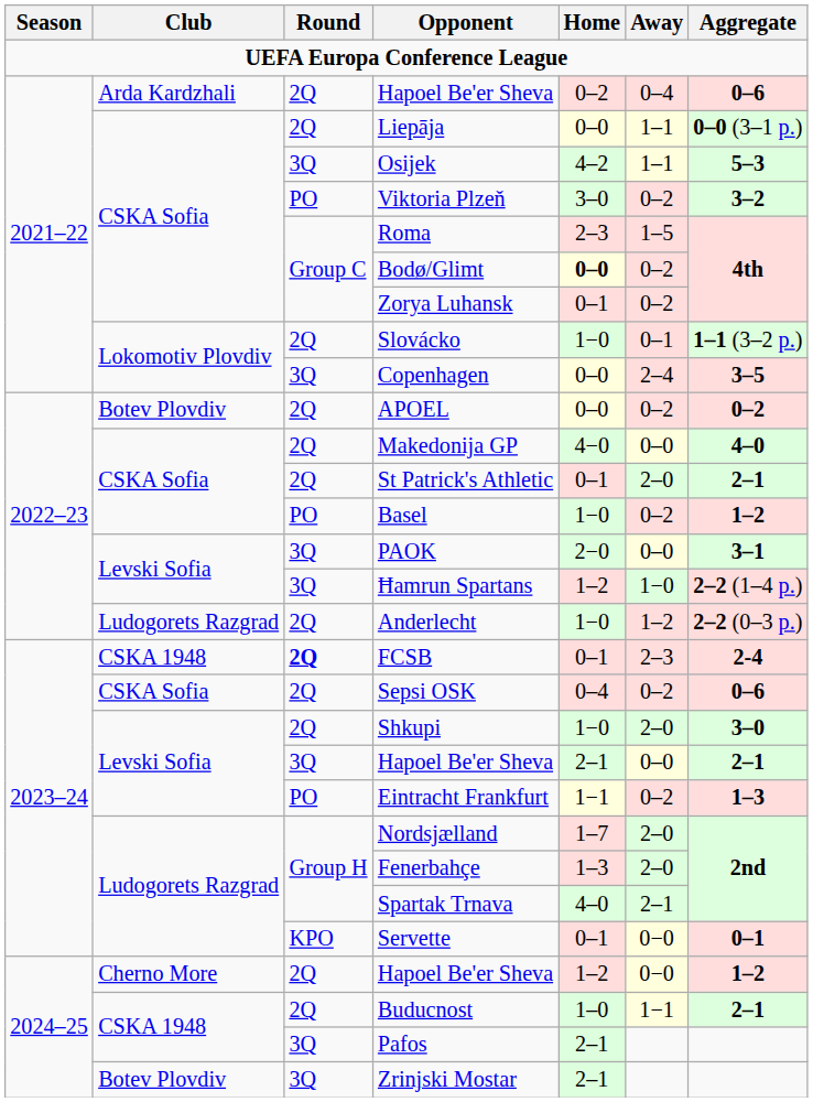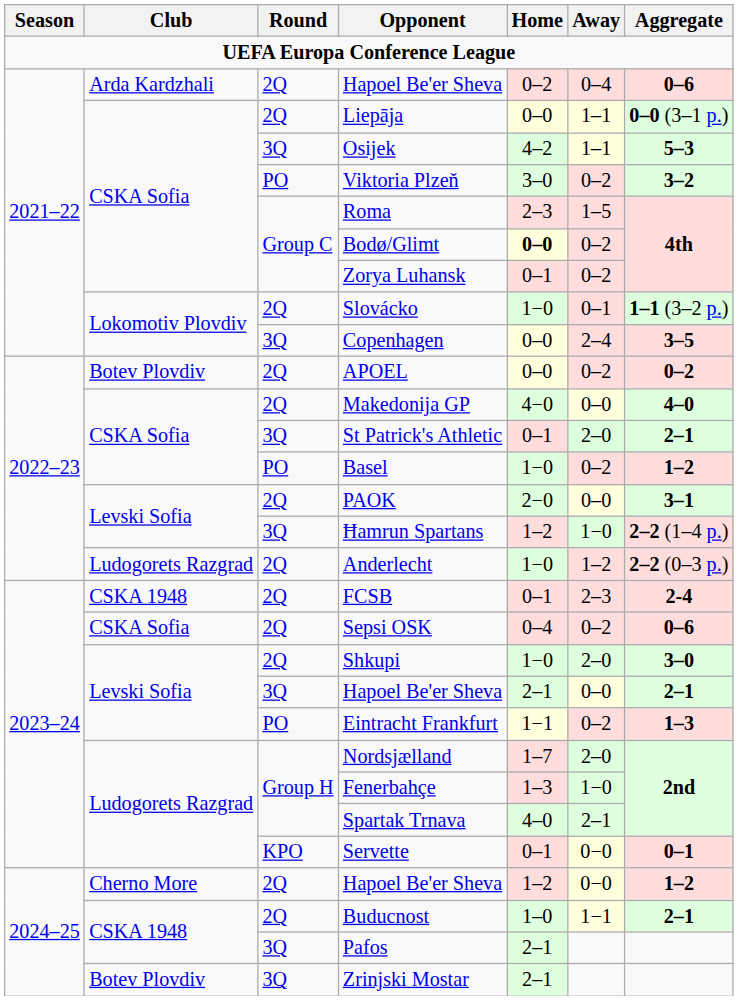 <table class="wikitable" style="text-align:left">
 <tr>
 <th>Season</th>
 <th>Club</th>
 <th>Round</th>
 <th>Opponent</th>
 <th>Home</th>
 <th>Away</th>
 <th>Aggregate</th>
 </tr>
 <tr>
 <td colspan="7" align="center"><strong>UEFA Europa Conference League</strong></td>
 </tr>
 <tr>
 <td rowspan="9"><a href='#'>2021–22</a></td>
 <td rowspan="1"><a href='#'>Arda Kardzhali</a></td>
 <td><a href='#'>2Q</a></td>
 <td> <a href='#'>Hapoel Be'er Sheva</a></td>
 <td bgcolor="#ffdddd" style="text-align:center;">0–2</td>
 <td bgcolor="#ffdddd" style="text-align:center;">0–4</td>
 <td bgcolor="#ffdddd" style="text-align:center;"><strong>0–6</strong></td>
 </tr>
 <tr>
 <td rowspan="6"><a href='#'>CSKA Sofia</a></td>
 <td><a href='#'>2Q</a></td>
 <td> <a href='#'>Liepāja</a></td>
 <td bgcolor="#ffffdd" style="text-align:center;">0–0</td>
 <td bgcolor="#ffffdd" style="text-align:center;">1–1</td>
 <td bgcolor="#ddffdd" style="text-align:center;"><strong>0–0</strong> (3–1 <a href='#'>p.</a>)</td>
 </tr>
 <tr>
 <td><a href='#'>3Q</a></td>
 <td> <a href='#'>Osijek</a></td>
 <td bgcolor="#ddffdd" style="text-align:center;">4–2</td>
 <td bgcolor="#ffffdd" style="text-align:center;">1–1</td>
 <td bgcolor="#ddffdd" style="text-align:center;"><strong>5–3</strong></td>
 </tr>
 <tr>
 <td><a href='#'>PO</a></td>
 <td> <a href='#'>Viktoria Plzeň</a></td>
 <td bgcolor="#ddffdd" style="text-align:center;">3–0</td>
 <td bgcolor="#ffdddd" style="text-align:center;">0–2</td>
 <td bgcolor="#ddffdd" style="text-align:center;"><strong>3–2</strong> </td>
 </tr>
 <tr>
 <td rowspan="3"><a href='#'>Group C</a></td>
 <td> <a href='#'>Roma</a></td>
 <td bgcolor="#ffdddd" style="text-align:center;">2–3</td>
 <td bgcolor="#ffdddd" style="text-align:center;">1–5</td>
 <td rowspan="3" align="center" bgcolor="#ffdddd" style="text-align:center;"><strong>4th</strong></td>
 </tr>
 <tr>
 <td> <a href='#'>Bodø/Glimt</a></td>
 <td bgcolor="#ffffdd" style="text-align:center;"><strong>0–0</strong></td>
 <td bgcolor="#ffdddd" style="text-align:center;">0–2</td>
 </tr>
 <tr>
 <td> <a href='#'>Zorya Luhansk</a></td>
 <td bgcolor="#ffdddd" style="text-align:center;">0–1</td>
 <td bgcolor="#ffdddd" style="text-align:center;">0–2</td>
 </tr>
 <tr>
 <td rowspan="2"><a href='#'>Lokomotiv Plovdiv</a></td>
 <td><a href='#'>2Q</a></td>
 <td> <a href='#'>Slovácko</a></td>
 <td bgcolor="#ddffdd" style="text-align:center;">1−0</td>
 <td bgcolor="#ffdddd" style="text-align:center;">0–1</td>
 <td bgcolor="#ddffdd" style="text-align:center;"><strong>1–1</strong> (3–2 <a href='#'>p.</a>)</td>
 </tr>
 <tr>
 <td><a href='#'>3Q</a></td>
 <td> <a href='#'>Copenhagen</a></td>
 <td bgcolor="#ffffdd" style="text-align:center;">0–0</td>
 <td bgcolor="#ffdddd" style="text-align:center;">2–4</td>
 <td bgcolor="#ffdddd" style="text-align:center;"><strong>3–5</strong></td>
 </tr>
 <tr>
 <td rowspan="7"><a href='#'>2022–23</a></td>
 <td rowspan="1"><a href='#'>Botev Plovdiv</a></td>
 <td><a href='#'>2Q</a></td>
 <td> <a href='#'>APOEL</a></td>
 <td bgcolor="#ffffdd" style="text-align:center;">0–0</td>
 <td bgcolor="#ffdddd" style="text-align:center;">0–2</td>
 <td bgcolor="#ffdddd" style="text-align:center;"><strong>0–2</strong></td>
 </tr>
 <tr>
 <td rowspan="3"><a href='#'>CSKA Sofia</a></td>
 <td><a href='#'>2Q</a></td>
 <td> <a href='#'>Makedonija GP</a></td>
 <td bgcolor="#ddffdd" style="text-align:center;">4−0</td>
 <td bgcolor="#ffffdd" style="text-align:center;">0–0</td>
 <td bgcolor="#ddffdd" style="text-align:center;"><strong>4–0</strong></td>
 </tr>
 <tr>
-<td><a href='#'>2Q</a></td>
+<td><a href='#'>3Q</a></td>
 <td> <a href='#'>St Patrick's Athletic</a></td>
 <td bgcolor="#ffdddd" style="text-align:center;">0–1</td>
 <td bgcolor="#ddffdd" style="text-align:center;">2–0</td>
 <td bgcolor="#ddffdd" style="text-align:center;"><strong>2–1</strong></td>
 </tr>
 <tr>
 <td><a href='#'>PO</a></td>
 <td> <a href='#'>Basel</a></td>
 <td bgcolor="#ddffdd" style="text-align:center;">1−0</td>
 <td bgcolor="#ffdddd" style="text-align:center;">0–2</td>
 <td bgcolor="#ffdddd" style="text-align:center;"><strong>1–2</strong></td>
 </tr>
 <tr>
 <td rowspan="2"><a href='#'>Levski Sofia</a></td>
-<td><a href='#'>3Q</a></td>
+<td><a href='#'>2Q</a></td>
 <td> <a href='#'>PAOK</a></td>
 <td bgcolor="#ddffdd" style="text-align:center;">2−0</td>
 <td bgcolor="#ffffdd" style="text-align:center;">0–0</td>
 <td bgcolor="#ddffdd" style="text-align:center;"><strong>3–1</strong></td>
 </tr>
 <tr>
 <td><a href='#'>3Q</a></td>
 <td> <a href='#'>Ħamrun Spartans</a></td>
 <td bgcolor="#ffdddd" style="text-align:center;">1–2</td>
 <td bgcolor="#ddffdd" style="text-align:center;">1−0</td>
 <td bgcolor="#ffdddd" style="text-align:center;"><strong>2–2</strong> (1–4 <a href='#'>p.</a>)</td>
 </tr>
 <tr>
 <td><a href='#'>Ludogorets Razgrad</a></td>
 <td><a href='#'>2Q</a></td>
 <td> <a href='#'>Anderlecht</a></td>
 <td bgcolor="#ddffdd" style="text-align:center;">1−0</td>
 <td bgcolor="#ffdddd" style="text-align:center;">1–2</td>
 <td bgcolor="#ffdddd" style="text-align:center;"><strong>2–2</strong> (0–3 <a href='#'>p.</a>)</td>
 </tr>
 <tr>
 <td rowspan="9"><a href='#'>2023–24</a></td>
 <td rowspan="1"><a href='#'>CSKA 1948</a></td>
-<td><strong><a href='#'>2Q</a></strong></td>
+<td><a href='#'>2Q</a></td>
 <td> <a href='#'>FCSB</a></td>
 <td bgcolor="#ffdddd" style="text-align:center;">0–1</td>
 <td bgcolor="#ffdddd" style="text-align:center;">2–3</td>
 <td bgcolor="#ffdddd" style="text-align:center;"><strong>2-4</strong></td>
 </tr>
 <tr>
 <td rowspan="1"><a href='#'>CSKA Sofia</a></td>
 <td><a href='#'>2Q</a></td>
 <td> <a href='#'>Sepsi OSK</a></td>
 <td bgcolor="#ffdddd" style="text-align:center;">0–4</td>
 <td bgcolor="#ffdddd" style="text-align:center;">0–2</td>
 <td bgcolor="#ffdddd" style="text-align:center;"><strong>0–6</strong></td>
 </tr>
 <tr>
 <td rowspan="3"><a href='#'>Levski Sofia</a></td>
 <td><a href='#'>2Q</a></td>
 <td> <a href='#'>Shkupi</a></td>
 <td bgcolor="#ddffdd" style="text-align:center;">1−0</td>
 <td bgcolor="#ddffdd" style="text-align:center;">2–0</td>
 <td bgcolor="#ddffdd" style="text-align:center;"><strong>3–0</strong></td>
 </tr>
 <tr>
 <td><a href='#'>3Q</a></td>
 <td> <a href='#'>Hapoel Be'er Sheva</a></td>
 <td bgcolor="#ddffdd" style="text-align:center;">2–1</td>
 <td bgcolor="#ffffdd" style="text-align:center;">0–0</td>
 <td bgcolor="#ddffdd" style="text-align:center;"><strong>2–1</strong></td>
 </tr>
 <tr>
 <td><a href='#'>PO</a></td>
 <td> <a href='#'>Eintracht Frankfurt</a></td>
 <td bgcolor="#ffffdd" style="text-align:center;">1−1</td>
 <td bgcolor="#ffdddd" style="text-align:center;">0–2</td>
 <td bgcolor="#ffdddd" style="text-align:center;"><strong>1–3</strong></td>
 </tr>
 <tr>
 <td rowspan="4"><a href='#'>Ludogorets Razgrad</a></td>
 <td rowspan="3"><a href='#'>Group H</a></td>
 <td> <a href='#'>Nordsjælland</a></td>
 <td bgcolor="#ffdddd" style="text-align:center;">1–7</td>
 <td bgcolor="#ddffdd" style="text-align:center;">2–0</td>
 <td rowspan="3" align="center" bgcolor="#ddffdd" style="text-align:center;"><strong>2nd</strong></td>
 </tr>
 <tr>
 <td> <a href='#'>Fenerbahçe</a></td>
 <td bgcolor="#ffdddd" style="text-align:center;">1–3</td>
-<td bgcolor="#ddffdd" style="text-align:center;">2–0</td>
+<td bgcolor="#ddffdd" style="text-align:center;">1−0</td>
 </tr>
 <tr>
 <td> <a href='#'>Spartak Trnava</a></td>
 <td bgcolor="#ddffdd" style="text-align:center;">4–0</td>
 <td bgcolor="#ddffdd" style="text-align:center;">2–1</td>
 </tr>
 <tr>
 <td><a href='#'>KPO</a></td>
 <td> <a href='#'>Servette</a></td>
 <td bgcolor="#ffdddd" style="text-align:center;">0–1</td>
 <td bgcolor="#ffffdd" style="text-align:center;">0−0</td>
 <td bgcolor="#ffdddd" style="text-align:center;"><strong>0–1</strong></td>
 </tr>
 <tr>
 <td rowspan="4"><a href='#'>2024–25</a></td>
 <td rowspan="1"><a href='#'>Cherno More</a></td>
 <td><a href='#'>2Q</a></td>
 <td> <a href='#'>Hapoel Be'er Sheva</a></td>
 <td bgcolor="#ffdddd" style="text-align:center;">1–2</td>
 <td bgcolor="#ffffdd" style="text-align:center;">0−0</td>
 <td bgcolor="#ffdddd" style="text-align:center;"><strong>1–2</strong></td>
 </tr>
 <tr>
 <td rowspan="2"><a href='#'>CSKA 1948</a></td>
 <td><a href='#'>2Q</a></td>
 <td> <a href='#'>Buducnost</a></td>
 <td bgcolor="#ddffdd" style="text-align:center;">1–0</td>
 <td bgcolor="#ffffdd" style="text-align:center;">1−1</td>
 <td bgcolor="#ddffdd" style="text-align:center;"><strong>2–1</strong></td>
 </tr>
 <tr>
 <td><a href='#'>3Q</a></td>
 <td> <a href='#'>Pafos</a></td>
 <td bgcolor="#ddffdd" style="text-align:center;">2–1</td>
 <td></td>
 <td></td>
 </tr>
 <tr>
 <td rowspan="1"><a href='#'>Botev Plovdiv</a></td>
 <td><a href='#'>3Q</a></td>
 <td> <a href='#'>Zrinjski Mostar</a></td>
 <td bgcolor="#ddffdd" style="text-align:center;">2–1</td>
 <td></td>
 <td></td>
 </tr>
 </table>
